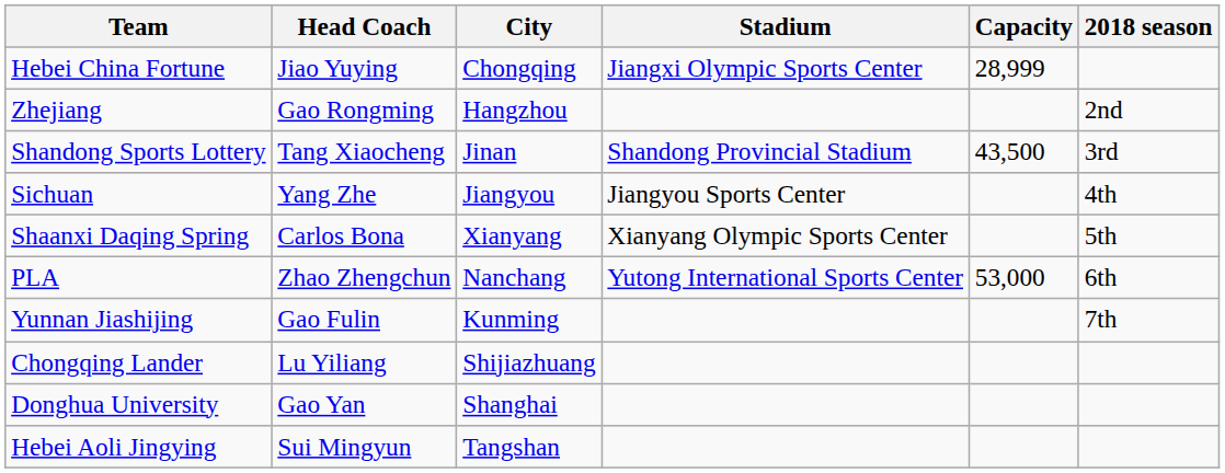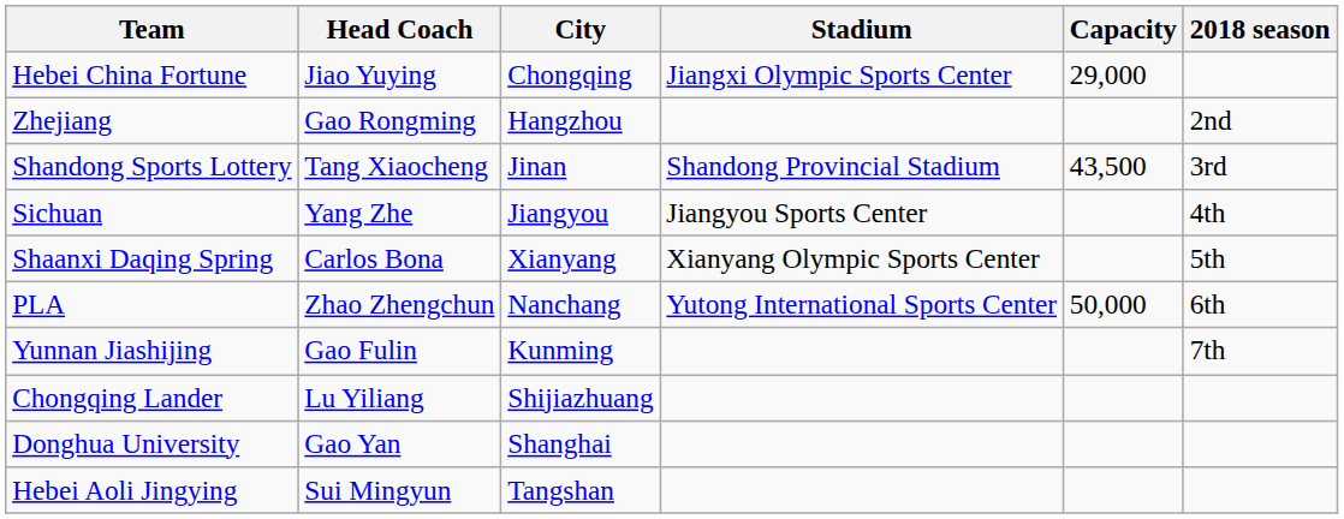 <table class="wikitable sortable" style="font-size:95%">
 <tr>
 <th>Team</th>
 <th>Head Coach</th>
 <th>City</th>
 <th>Stadium</th>
 <th>Capacity</th>
 <th>2018 season</th>
 </tr>
 <tr>
 <td><a href='#'>Hebei China Fortune</a></td>
 <td> <a href='#'>Jiao Yuying</a></td>
 <td><a href='#'>Chongqing</a></td>
 <td><a href='#'>Jiangxi Olympic Sports Center</a></td>
-<td>28,999</td>
+<td>29,000</td>
 <td></td>
 </tr>
 <tr>
 <td><a href='#'>Zhejiang</a></td>
 <td> <a href='#'>Gao Rongming</a></td>
 <td><a href='#'>Hangzhou</a></td>
 <td></td>
 <td></td>
 <td>2nd</td>
 </tr>
 <tr>
 <td><a href='#'>Shandong Sports Lottery</a></td>
 <td> <a href='#'>Tang Xiaocheng</a></td>
 <td><a href='#'>Jinan</a></td>
 <td><a href='#'>Shandong Provincial Stadium</a></td>
 <td>43,500</td>
 <td>3rd</td>
 </tr>
 <tr>
 <td><a href='#'>Sichuan</a></td>
 <td> <a href='#'>Yang Zhe</a></td>
 <td><a href='#'>Jiangyou</a></td>
 <td>Jiangyou Sports Center</td>
 <td></td>
 <td>4th</td>
 </tr>
 <tr>
 <td><a href='#'>Shaanxi Daqing Spring</a></td>
 <td> <a href='#'>Carlos Bona</a></td>
 <td><a href='#'>Xianyang</a></td>
 <td>Xianyang Olympic Sports Center</td>
 <td></td>
 <td>5th</td>
 </tr>
 <tr>
 <td><a href='#'>PLA</a></td>
 <td> <a href='#'>Zhao Zhengchun</a></td>
 <td><a href='#'>Nanchang</a></td>
 <td><a href='#'>Yutong International Sports Center</a></td>
-<td>53,000</td>
+<td>50,000</td>
 <td>6th</td>
 </tr>
 <tr>
 <td><a href='#'>Yunnan Jiashijing</a></td>
 <td> <a href='#'>Gao Fulin</a></td>
 <td><a href='#'>Kunming</a></td>
 <td></td>
 <td></td>
 <td>7th</td>
 </tr>
 <tr>
 <td><a href='#'>Chongqing Lander</a></td>
 <td> <a href='#'>Lu Yiliang</a></td>
 <td><a href='#'>Shijiazhuang</a></td>
 <td></td>
 <td></td>
 <td></td>
 </tr>
 <tr>
 <td><a href='#'>Donghua University</a></td>
 <td> <a href='#'>Gao Yan</a></td>
 <td><a href='#'>Shanghai</a></td>
 <td></td>
 <td></td>
 <td></td>
 </tr>
 <tr>
 <td><a href='#'>Hebei Aoli Jingying</a></td>
 <td> <a href='#'>Sui Mingyun</a></td>
 <td><a href='#'>Tangshan</a></td>
 <td></td>
 <td></td>
 <td></td>
 </tr>
 </table>
